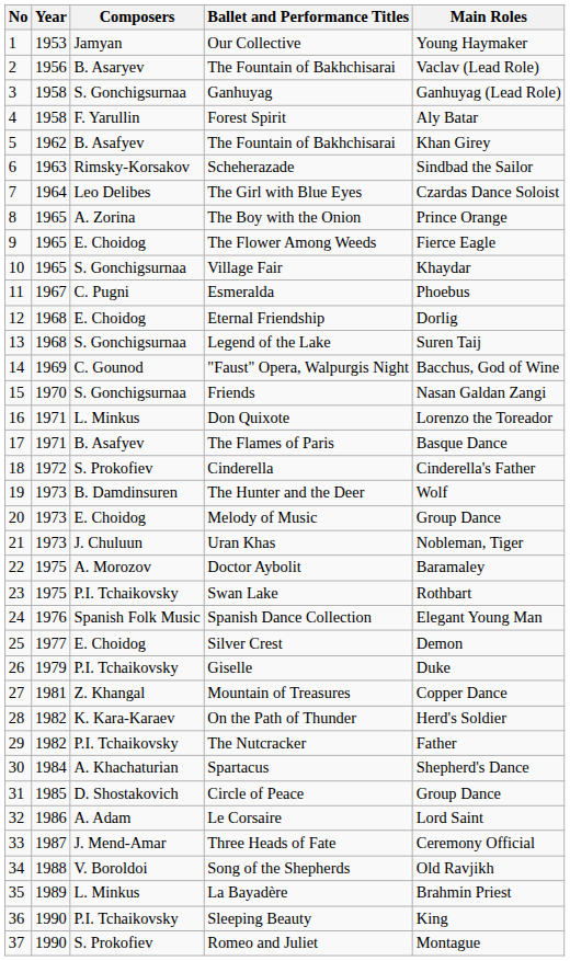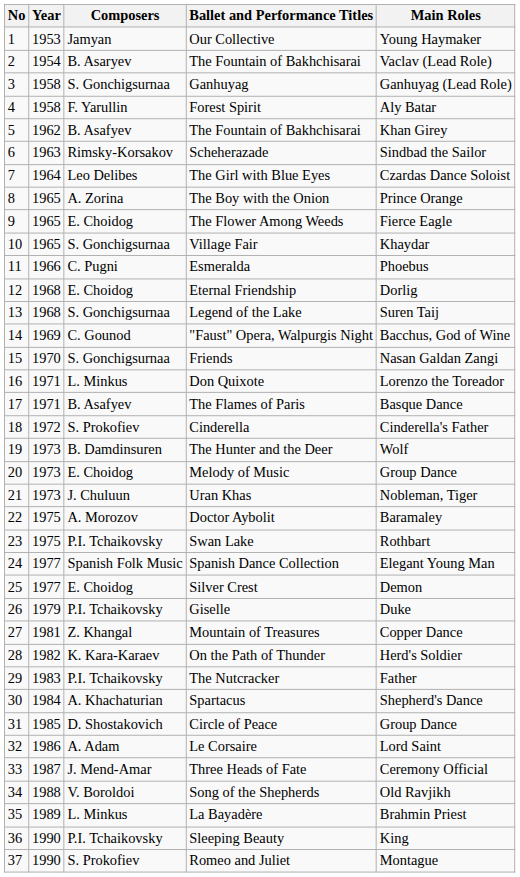 <table class="wikitable">
 <tr>
 <th>No</th>
 <th>Year</th>
 <th>Composers</th>
 <th>Ballet and Performance Titles</th>
 <th>Main Roles</th>
 </tr>
 <tr>
 <td>1</td>
 <td>1953</td>
 <td>Jamyan</td>
 <td>Our Collective</td>
 <td>Young Haymaker</td>
 </tr>
 <tr>
 <td>2</td>
-<td>1956</td>
+<td>1954</td>
 <td>B. Asaryev</td>
 <td>The Fountain of Bakhchisarai</td>
 <td>Vaclav (Lead Role)</td>
 </tr>
 <tr>
 <td>3</td>
 <td>1958</td>
 <td>S. Gonchigsurnaa</td>
 <td>Ganhuyag</td>
 <td>Ganhuyag (Lead Role)</td>
 </tr>
 <tr>
 <td>4</td>
 <td>1958</td>
 <td>F. Yarullin</td>
 <td>Forest Spirit</td>
 <td>Aly Batar</td>
 </tr>
 <tr>
 <td>5</td>
 <td>1962</td>
 <td>B. Asafyev</td>
 <td>The Fountain of Bakhchisarai</td>
 <td>Khan Girey</td>
 </tr>
 <tr>
 <td>6</td>
 <td>1963</td>
 <td>Rimsky-Korsakov</td>
 <td>Scheherazade</td>
 <td>Sindbad the Sailor</td>
 </tr>
 <tr>
 <td>7</td>
 <td>1964</td>
 <td>Leo Delibes</td>
 <td>The Girl with Blue Eyes</td>
 <td>Czardas Dance Soloist</td>
 </tr>
 <tr>
 <td>8</td>
 <td>1965</td>
 <td>A. Zorina</td>
 <td>The Boy with the Onion</td>
 <td>Prince Orange</td>
 </tr>
 <tr>
 <td>9</td>
 <td>1965</td>
 <td>E. Choidog</td>
 <td>The Flower Among Weeds</td>
 <td>Fierce Eagle</td>
 </tr>
 <tr>
 <td>10</td>
 <td>1965</td>
 <td>S. Gonchigsurnaa</td>
 <td>Village Fair</td>
 <td>Khaydar</td>
 </tr>
 <tr>
 <td>11</td>
-<td>1967</td>
+<td>1966</td>
 <td>C. Pugni</td>
 <td>Esmeralda</td>
 <td>Phoebus</td>
 </tr>
 <tr>
 <td>12</td>
 <td>1968</td>
 <td>E. Choidog</td>
 <td>Eternal Friendship</td>
 <td>Dorlig</td>
 </tr>
 <tr>
 <td>13</td>
 <td>1968</td>
 <td>S. Gonchigsurnaa</td>
 <td>Legend of the Lake</td>
 <td>Suren Taij</td>
 </tr>
 <tr>
 <td>14</td>
 <td>1969</td>
 <td>C. Gounod</td>
 <td>"Faust" Opera, Walpurgis Night</td>
 <td>Bacchus, God of Wine</td>
 </tr>
 <tr>
 <td>15</td>
 <td>1970</td>
 <td>S. Gonchigsurnaa</td>
 <td>Friends</td>
 <td>Nasan Galdan Zangi</td>
 </tr>
 <tr>
 <td>16</td>
 <td>1971</td>
 <td>L. Minkus</td>
 <td>Don Quixote</td>
 <td>Lorenzo the Toreador</td>
 </tr>
 <tr>
 <td>17</td>
 <td>1971</td>
 <td>B. Asafyev</td>
 <td>The Flames of Paris</td>
 <td>Basque Dance</td>
 </tr>
 <tr>
 <td>18</td>
 <td>1972</td>
 <td>S. Prokofiev</td>
 <td>Cinderella</td>
 <td>Cinderella's Father</td>
 </tr>
 <tr>
 <td>19</td>
 <td>1973</td>
 <td>B. Damdinsuren</td>
 <td>The Hunter and the Deer</td>
 <td>Wolf</td>
 </tr>
 <tr>
 <td>20</td>
 <td>1973</td>
 <td>E. Choidog</td>
 <td>Melody of Music</td>
 <td>Group Dance</td>
 </tr>
 <tr>
 <td>21</td>
 <td>1973</td>
 <td>J. Chuluun</td>
 <td>Uran Khas</td>
 <td>Nobleman, Tiger</td>
 </tr>
 <tr>
 <td>22</td>
 <td>1975</td>
 <td>A. Morozov</td>
 <td>Doctor Aybolit</td>
 <td>Baramaley</td>
 </tr>
 <tr>
 <td>23</td>
 <td>1975</td>
 <td>P.I. Tchaikovsky</td>
 <td>Swan Lake</td>
 <td>Rothbart</td>
 </tr>
 <tr>
 <td>24</td>
-<td>1976</td>
+<td>1977</td>
 <td>Spanish Folk Music</td>
 <td>Spanish Dance Collection</td>
 <td>Elegant Young Man</td>
 </tr>
 <tr>
 <td>25</td>
 <td>1977</td>
 <td>E. Choidog</td>
 <td>Silver Crest</td>
 <td>Demon</td>
 </tr>
 <tr>
 <td>26</td>
 <td>1979</td>
 <td>P.I. Tchaikovsky</td>
 <td>Giselle</td>
 <td>Duke</td>
 </tr>
 <tr>
 <td>27</td>
 <td>1981</td>
 <td>Z. Khangal</td>
 <td>Mountain of Treasures</td>
 <td>Copper Dance</td>
 </tr>
 <tr>
 <td>28</td>
 <td>1982</td>
 <td>K. Kara-Karaev</td>
 <td>On the Path of Thunder</td>
 <td>Herd's Soldier</td>
 </tr>
 <tr>
 <td>29</td>
-<td>1982</td>
+<td>1983</td>
 <td>P.I. Tchaikovsky</td>
 <td>The Nutcracker</td>
 <td>Father</td>
 </tr>
 <tr>
 <td>30</td>
 <td>1984</td>
 <td>A. Khachaturian</td>
 <td>Spartacus</td>
 <td>Shepherd's Dance</td>
 </tr>
 <tr>
 <td>31</td>
 <td>1985</td>
 <td>D. Shostakovich</td>
 <td>Circle of Peace</td>
 <td>Group Dance</td>
 </tr>
 <tr>
 <td>32</td>
 <td>1986</td>
 <td>A. Adam</td>
 <td>Le Corsaire</td>
 <td>Lord Saint</td>
 </tr>
 <tr>
 <td>33</td>
 <td>1987</td>
 <td>J. Mend-Amar</td>
 <td>Three Heads of Fate</td>
 <td>Ceremony Official</td>
 </tr>
 <tr>
 <td>34</td>
 <td>1988</td>
 <td>V. Boroldoi</td>
 <td>Song of the Shepherds</td>
 <td>Old Ravjikh</td>
 </tr>
 <tr>
 <td>35</td>
 <td>1989</td>
 <td>L. Minkus</td>
 <td>La Bayadère</td>
 <td>Brahmin Priest</td>
 </tr>
 <tr>
 <td>36</td>
 <td>1990</td>
 <td>P.I. Tchaikovsky</td>
 <td>Sleeping Beauty</td>
 <td>King</td>
 </tr>
 <tr>
 <td>37</td>
 <td>1990</td>
 <td>S. Prokofiev</td>
 <td>Romeo and Juliet</td>
 <td>Montague</td>
 </tr>
 </table>
